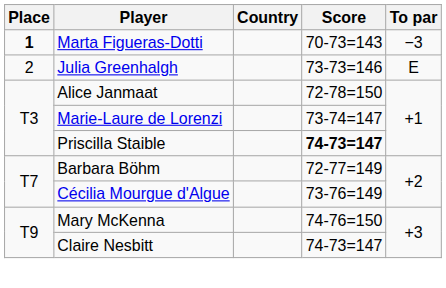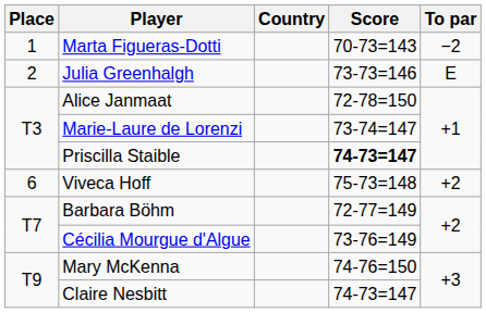 <table class="wikitable" style="font-size:95%;">
 <tr>
 <th>Place</th>
 <th>Player</th>
 <th>Country</th>
 <th>Score</th>
 <th>To par</th>
 </tr>
 <tr>
-<td align=center><strong>1</strong></td>
+<td align=center>1</td>
 <td><a href='#'>Marta Figueras-Dotti</a></td>
 <td></td>
 <td align=center>70-73=143</td>
-<td align="center">−3</td>
+<td align="center">−2</td>
 </tr>
 <tr>
 <td align=center>2</td>
 <td><a href='#'>Julia Greenhalgh</a></td>
 <td></td>
 <td align=center>73-73=146</td>
 <td align="center">E</td>
 </tr>
 <tr>
 <td rowspan="3" align="center">T3</td>
 <td>Alice Janmaat</td>
 <td></td>
 <td align=center>72-78=150</td>
 <td rowspan="3" align="center">+1</td>
 </tr>
 <tr>
 <td><a href='#'>Marie-Laure de Lorenzi</a></td>
 <td></td>
 <td align=center>73-74=147</td>
 </tr>
 <tr>
 <td>Priscilla Staible</td>
 <td></td>
 <td align=center><strong>74-73=147</strong></td>
 </tr>
 <tr>
+<td align="center">6</td>
+<td>Viveca Hoff</td>
+<td></td>
+<td align="center">75-73=148</td>
+<td align="center">+2</td>
+</tr>
+<tr>
 <td rowspan="2" align="center">T7</td>
 <td>Barbara Böhm</td>
 <td></td>
 <td align=center>72-77=149</td>
 <td rowspan="2" align="center">+2</td>
 </tr>
 <tr>
 <td><a href='#'>Cécilia Mourgue d'Algue</a></td>
 <td></td>
 <td align=center>73-76=149</td>
 </tr>
 <tr>
 <td rowspan="2" align="center">T9</td>
 <td>Mary McKenna</td>
 <td></td>
 <td align=center>74-76=150</td>
 <td rowspan="2" align="center">+3</td>
 </tr>
 <tr>
 <td>Claire Nesbitt</td>
 <td></td>
 <td align=center>74-73=147</td>
 </tr>
 </table>
